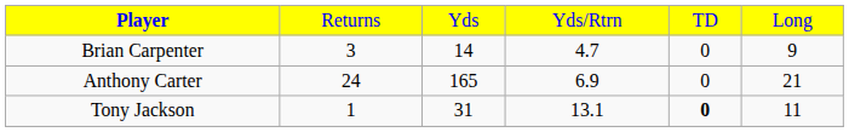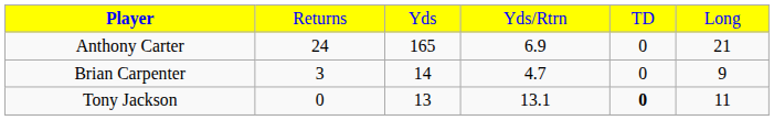 <table class="wikitable" width="80%">
 <tr align="center"  style="background:yellow;color:blue;">
 <td><strong>Player</strong></td>
 <td>Returns</td>
 <td>Yds</td>
 <td>Yds/Rtrn</td>
 <td>TD</td>
 <td>Long</td>
 </tr>
 <tr align="center" bgcolor="">
+<td>Anthony Carter</td>
+<td>24</td>
+<td>165</td>
+<td>6.9</td>
+<td>0</td>
+<td>21</td>
+</tr>
+<tr align="center" bgcolor="">
 <td>Brian Carpenter</td>
 <td>3</td>
 <td>14</td>
 <td>4.7</td>
 <td>0</td>
 <td>9</td>
 </tr>
 <tr align="center" bgcolor="">
-<td>Anthony Carter</td>
-<td>24</td>
-<td>165</td>
-<td>6.9</td>
+<td>Tony Jackson</td>
 <td>0</td>
-<td>21</td>
-</tr>
-<tr align="center" bgcolor="">
-<td>Tony Jackson</td>
-<td>1</td>
-<td>31</td>
+<td>13</td>
 <td>13.1</td>
 <td><strong>0</strong></td>
 <td>11</td>
 </tr>
 <tr align="center" bgcolor="">
 </tr>
 </table>
